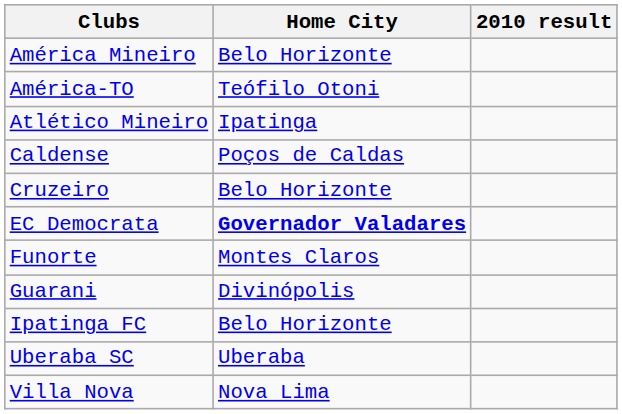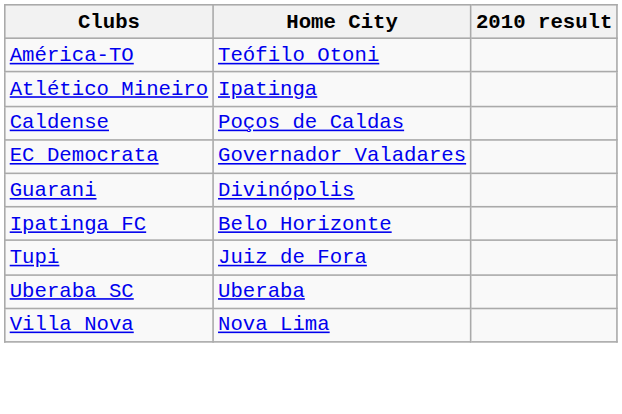 <table class="wikitable sortable">
 <tr>
 <th>Clubs</th>
 <th>Home City</th>
 <th>2010 result</th>
-</tr>
-<tr>
-<td><a href='#'>América Mineiro</a></td>
-<td><a href='#'>Belo Horizonte</a></td>
-<td></td>
 </tr>
 <tr>
 <td><a href='#'>América-TO</a></td>
 <td><a href='#'>Teófilo Otoni</a></td>
 <td></td>
 </tr>
 <tr>
 <td><a href='#'>Atlético Mineiro</a></td>
 <td><a href='#'>Ipatinga</a></td>
 <td></td>
 </tr>
 <tr>
 <td><a href='#'>Caldense</a></td>
 <td><a href='#'>Poços de Caldas</a></td>
 <td></td>
 </tr>
 <tr>
-<td><a href='#'>Cruzeiro</a></td>
-<td><a href='#'>Belo Horizonte</a></td>
-<td></td>
-</tr>
-<tr>
 <td><a href='#'>EC Democrata</a></td>
-<td><strong><a href='#'>Governador Valadares</a></strong></td>
-<td></td>
-</tr>
-<tr>
-<td><a href='#'>Funorte</a></td>
-<td><a href='#'>Montes Claros</a></td>
+<td><a href='#'>Governador Valadares</a></td>
 <td></td>
 </tr>
 <tr>
 <td><a href='#'>Guarani</a></td>
 <td><a href='#'>Divinópolis</a></td>
 <td></td>
 </tr>
 <tr>
 <td><a href='#'>Ipatinga FC</a></td>
 <td><a href='#'>Belo Horizonte</a></td>
 <td></td>
 </tr>
 <tr>
+<td><a href='#'>Tupi</a></td>
+<td><a href='#'>Juiz de Fora</a></td>
+<td></td>
+</tr>
+<tr>
 <td><a href='#'>Uberaba SC</a></td>
 <td><a href='#'>Uberaba</a></td>
 <td></td>
 </tr>
 <tr>
 <td><a href='#'>Villa Nova</a></td>
 <td><a href='#'>Nova Lima</a></td>
 <td></td>
 </tr>
 </table>
